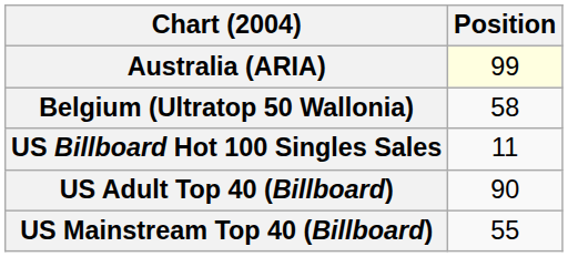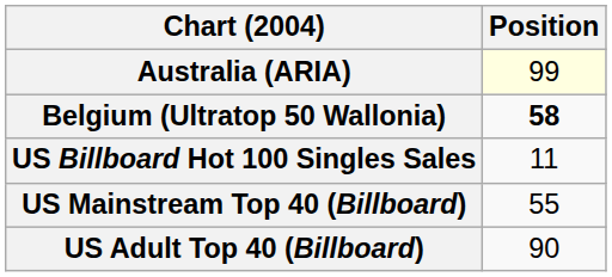 <table class="wikitable sortable plainrowheaders" style="text-align:center">
 <tr>
 <th scope="col">Chart (2004)</th>
 <th scope="col">Position</th>
 </tr>
 <tr>
 <th scope="row">Australia (ARIA)</th>
 <td style="background: lightyellow;">99</td>
 </tr>
 <tr>
 <th scope="row">Belgium (Ultratop 50 Wallonia)</th>
-<td>58</td>
+<td><strong>58</strong></td>
 </tr>
 <tr>
 <th scope="row">US <em>Billboard</em> Hot 100 Singles Sales</th>
 <td>11</td>
 </tr>
 <tr>
+<th scope="row">US Mainstream Top 40 (<em>Billboard</em>)</th>
+<td>55</td>
+</tr>
+<tr>
 <th scope="row">US Adult Top 40 (<em>Billboard</em>)</th>
 <td>90</td>
 </tr>
-<tr>
-<th scope="row">US Mainstream Top 40 (<em>Billboard</em>)</th>
-<td>55</td>
-</tr>
 </table>
